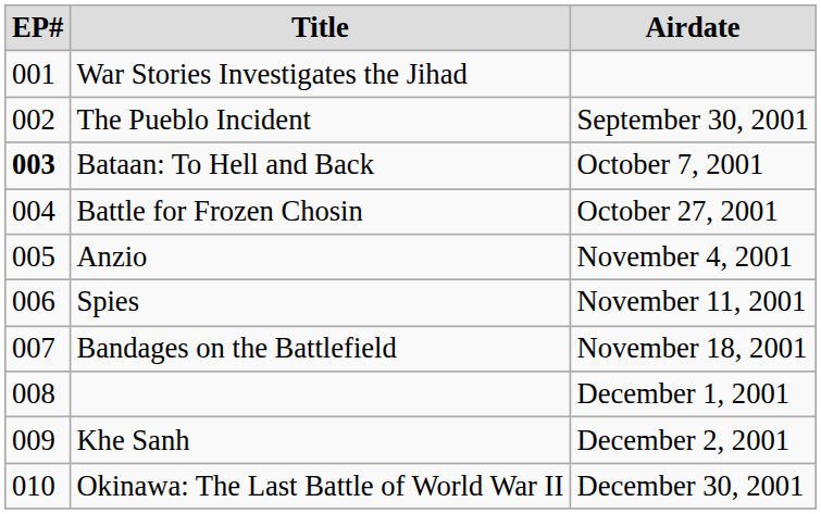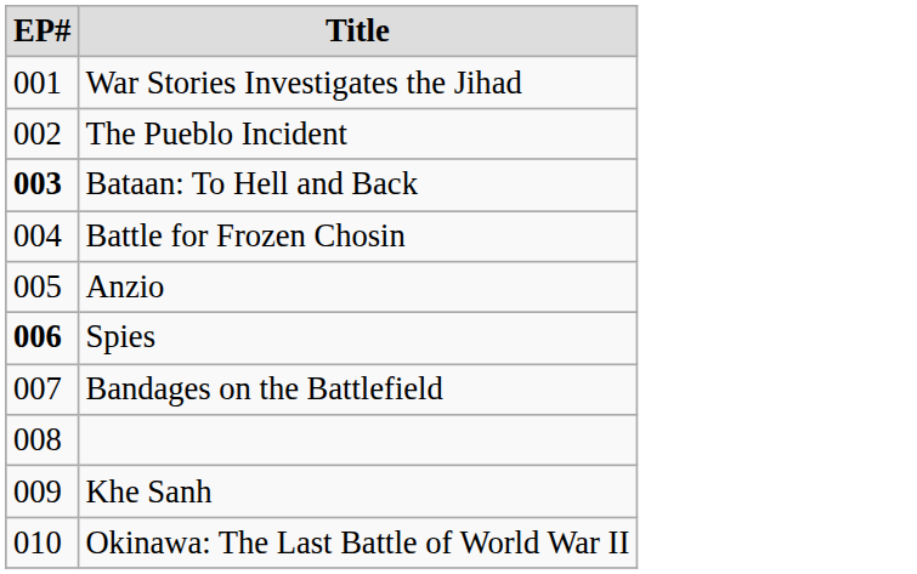 <table class="wikitable">
 <tr>
 <th style="background: #DDDDDD;">EP#</th>
 <th style="background: #DDDDDD;">Title</th>
-<th style="background: #DDDDDD;">Airdate</th>
 </tr>
 <tr>
 <td>001</td>
 <td>War Stories Investigates the Jihad</td>
-<td></td>
 </tr>
 <tr>
 <td>002</td>
 <td>The Pueblo Incident</td>
-<td>September 30, 2001</td>
 </tr>
 <tr>
 <td><strong>003</strong></td>
 <td>Bataan: To Hell and Back</td>
-<td>October 7, 2001</td>
 </tr>
 <tr>
 <td>004</td>
 <td>Battle for Frozen Chosin</td>
-<td>October 27, 2001</td>
 </tr>
 <tr>
 <td>005</td>
 <td>Anzio</td>
-<td>November 4, 2001</td>
 </tr>
 <tr>
-<td>006</td>
+<td><strong>006</strong></td>
 <td>Spies</td>
-<td>November 11, 2001</td>
 </tr>
 <tr>
 <td>007</td>
 <td>Bandages on the Battlefield</td>
-<td>November 18, 2001</td>
 </tr>
 <tr>
 <td>008</td>
 <td></td>
-<td>December 1, 2001</td>
 </tr>
 <tr>
 <td>009</td>
 <td>Khe Sanh</td>
-<td>December 2, 2001</td>
 </tr>
 <tr>
 <td>010</td>
 <td>Okinawa: The Last Battle of World War II</td>
-<td>December 30, 2001</td>
 </tr>
 </table>
